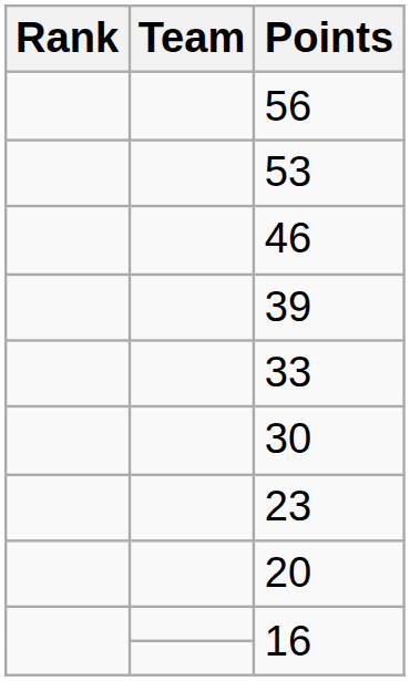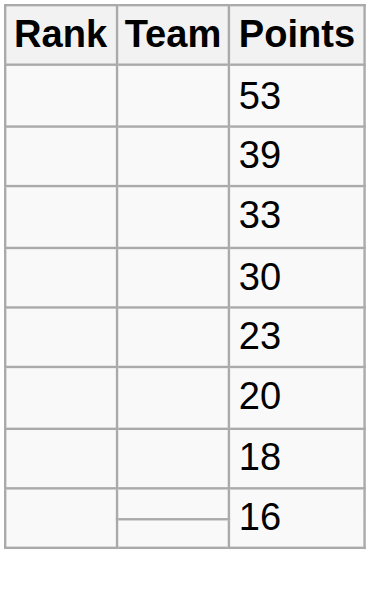 <table class=wikitable>
 <tr>
 <th>Rank</th>
 <th>Team</th>
 <th>Points</th>
 </tr>
 <tr>
 <td></td>
 <td></td>
-<td>56</td>
-</tr>
-<tr>
-<td></td>
-<td></td>
 <td>53</td>
-</tr>
-<tr>
-<td></td>
-<td></td>
-<td>46</td>
 </tr>
 <tr>
 <td></td>
 <td></td>
 <td>39</td>
 </tr>
 <tr>
 <td></td>
 <td></td>
 <td>33</td>
 </tr>
 <tr>
 <td></td>
 <td></td>
 <td>30</td>
 </tr>
 <tr>
 <td></td>
 <td></td>
 <td>23</td>
 </tr>
 <tr>
 <td></td>
 <td></td>
 <td>20</td>
 </tr>
 <tr>
+<td></td>
+<td></td>
+<td>18</td>
+</tr>
+<tr>
 <td rowspan=2></td>
 <td></td>
 <td rowspan=2>16</td>
 </tr>
 <tr>
 <td></td>
 </tr>
 </table>
